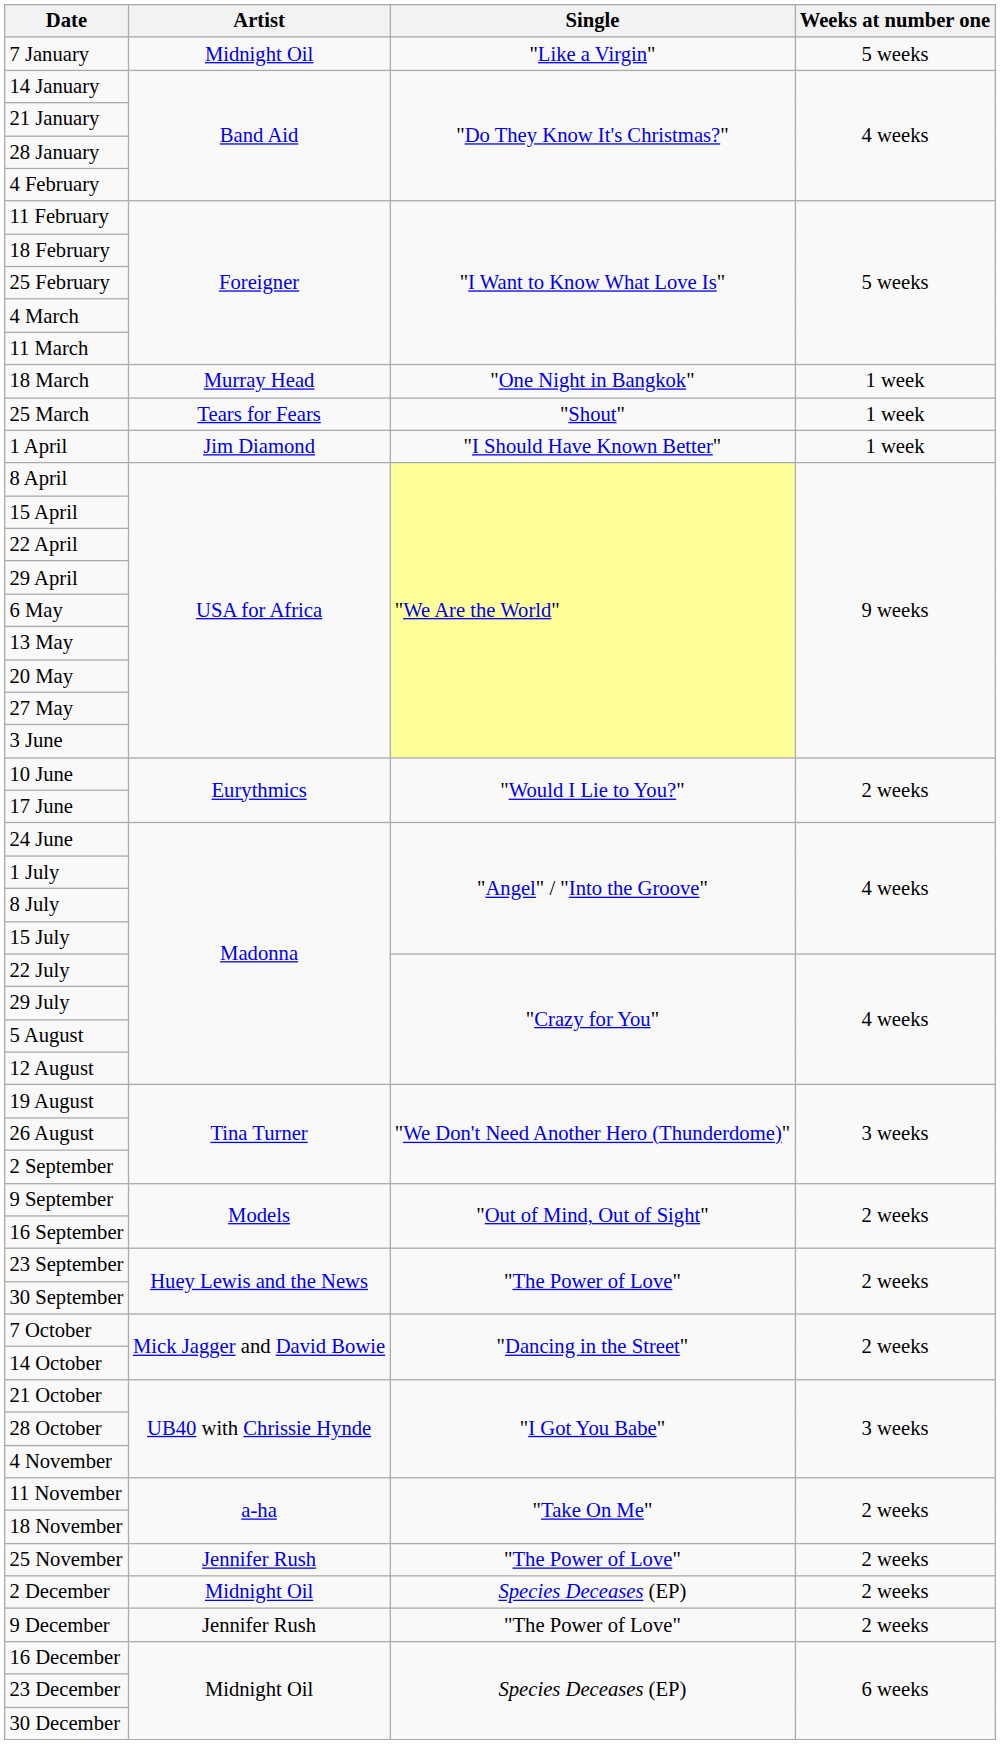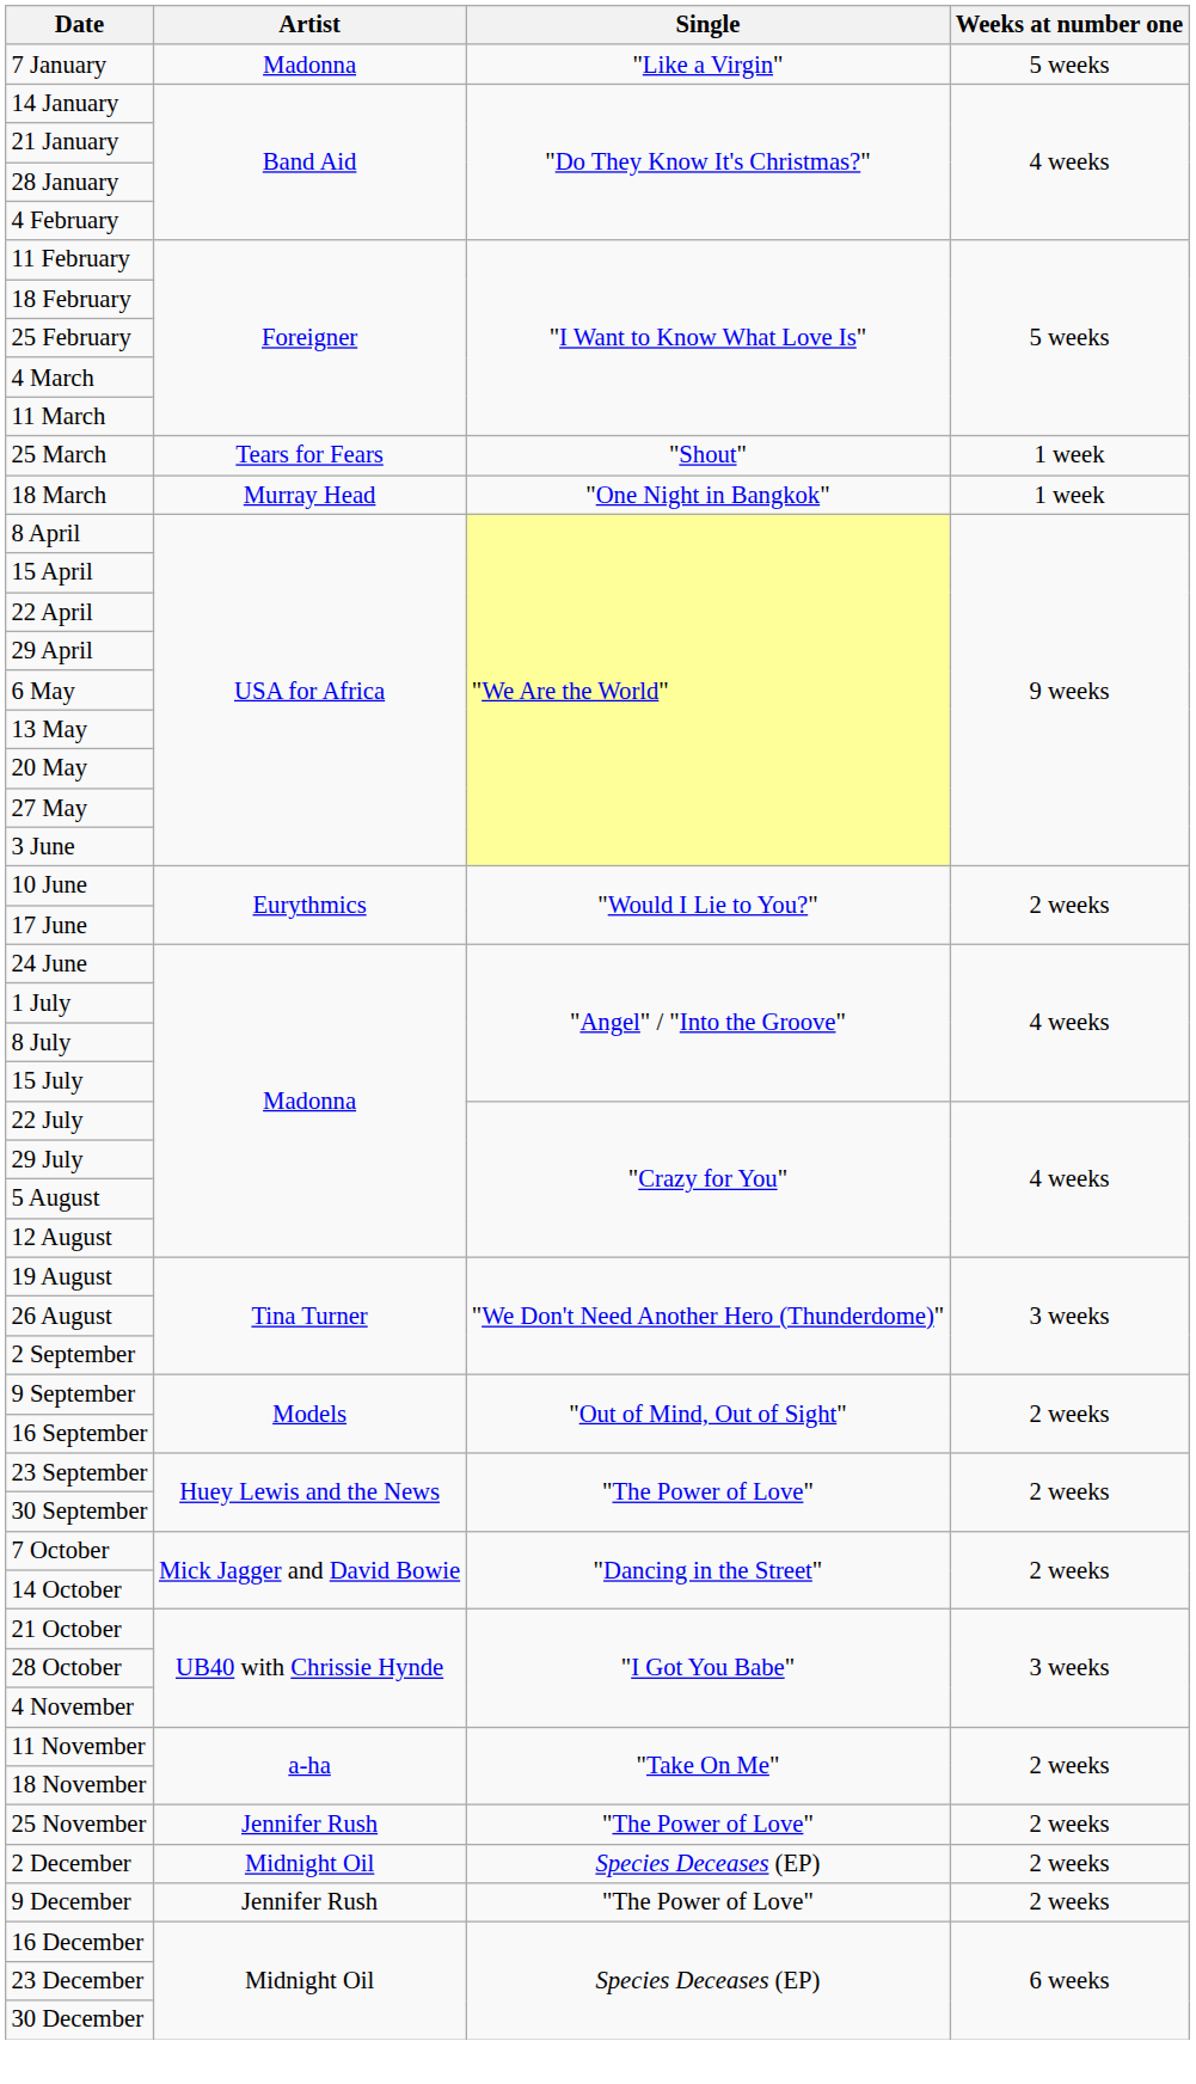 <table class="wikitable">
 <tr>
 <th>Date</th>
 <th>Artist</th>
 <th>Single</th>
 <th>Weeks at number one</th>
 </tr>
 <tr>
 <td>7 January</td>
-<td align="center"><a href='#'>Midnight Oil</a></td>
+<td align="center"><a href='#'>Madonna</a></td>
 <td align="center">"<a href='#'>Like a Virgin</a>"</td>
 <td align="center">5 weeks</td>
 </tr>
 <tr>
 <td>14 January</td>
 <td rowspan="4" align="center"><a href='#'>Band Aid</a></td>
 <td rowspan="4" align="center">"<a href='#'>Do They Know It's Christmas?</a>"</td>
 <td rowspan="4" align="center">4 weeks</td>
 </tr>
 <tr>
 <td>21 January</td>
 </tr>
 <tr>
 <td>28 January</td>
 </tr>
 <tr>
 <td>4 February</td>
 </tr>
 <tr>
 <td>11 February</td>
 <td rowspan="5" align="center"><a href='#'>Foreigner</a></td>
 <td rowspan="5" align="center">"<a href='#'>I Want to Know What Love Is</a>"</td>
 <td rowspan="5" align="center">5 weeks</td>
 </tr>
 <tr>
 <td>18 February</td>
 </tr>
 <tr>
 <td>25 February</td>
 </tr>
 <tr>
 <td>4 March</td>
 </tr>
 <tr>
 <td>11 March</td>
 </tr>
 <tr>
-<td>18 March</td>
-<td align="center"><a href='#'>Murray Head</a></td>
-<td align="center">"<a href='#'>One Night in Bangkok</a>"</td>
-<td align="center">1 week</td>
-</tr>
-<tr>
 <td>25 March</td>
 <td align="center"><a href='#'>Tears for Fears</a></td>
 <td align="center">"<a href='#'>Shout</a>"</td>
 <td align="center">1 week</td>
 </tr>
 <tr>
-<td>1 April</td>
-<td align="center"><a href='#'>Jim Diamond</a></td>
-<td align="center">"<a href='#'>I Should Have Known Better</a>"</td>
+<td>18 March</td>
+<td align="center"><a href='#'>Murray Head</a></td>
+<td align="center">"<a href='#'>One Night in Bangkok</a>"</td>
 <td align="center">1 week</td>
 </tr>
 <tr>
 <td>8 April</td>
 <td rowspan="9" align="center"><a href='#'>USA for Africa</a></td>
 <td bgcolor=#FFFF99 align="left" rowspan="9" align="center">"<a href='#'>We Are the World</a>"</td>
 <td rowspan="9" align="center">9 weeks</td>
 </tr>
 <tr>
 <td>15 April</td>
 </tr>
 <tr>
 <td>22 April</td>
 </tr>
 <tr>
 <td>29 April</td>
 </tr>
 <tr>
 <td>6 May</td>
 </tr>
 <tr>
 <td>13 May</td>
 </tr>
 <tr>
 <td>20 May</td>
 </tr>
 <tr>
 <td>27 May</td>
 </tr>
 <tr>
 <td>3 June</td>
 </tr>
 <tr>
 <td>10 June</td>
 <td rowspan="2" align="center"><a href='#'>Eurythmics</a></td>
 <td rowspan="2" align="center">"<a href='#'>Would I Lie to You?</a>"</td>
 <td rowspan="2" align="center">2 weeks</td>
 </tr>
 <tr>
 <td>17 June</td>
 </tr>
 <tr>
 <td>24 June</td>
 <td rowspan="8" align="center"><a href='#'>Madonna</a></td>
 <td rowspan="4" align="center">"<a href='#'>Angel</a>" / "<a href='#'>Into the Groove</a>"</td>
 <td rowspan="4" align="center">4 weeks</td>
 </tr>
 <tr>
 <td>1 July</td>
 </tr>
 <tr>
 <td>8 July</td>
 </tr>
 <tr>
 <td>15 July</td>
 </tr>
 <tr>
 <td>22 July</td>
 <td rowspan="4" align="center">"<a href='#'>Crazy for You</a>"</td>
 <td rowspan="4" align="center">4 weeks</td>
 </tr>
 <tr>
 <td>29 July</td>
 </tr>
 <tr>
 <td>5 August</td>
 </tr>
 <tr>
 <td>12 August</td>
 </tr>
 <tr>
 <td>19 August</td>
 <td rowspan="3" align="center"><a href='#'>Tina Turner</a></td>
 <td rowspan="3" align="center">"<a href='#'>We Don't Need Another Hero (Thunderdome)</a>"</td>
 <td rowspan="3" align="center">3 weeks</td>
 </tr>
 <tr>
 <td>26 August</td>
 </tr>
 <tr>
 <td>2 September</td>
 </tr>
 <tr>
 <td>9 September</td>
 <td rowspan="2" align="center"><a href='#'>Models</a></td>
 <td rowspan="2" align="center">"<a href='#'>Out of Mind, Out of Sight</a>"</td>
 <td rowspan="2" align="center">2 weeks</td>
 </tr>
 <tr>
 <td>16 September</td>
 </tr>
 <tr>
 <td>23 September</td>
 <td rowspan="2" align="center"><a href='#'>Huey Lewis and the News</a></td>
 <td rowspan="2" align="center">"<a href='#'>The Power of Love</a>"</td>
 <td rowspan="2" align="center">2 weeks</td>
 </tr>
 <tr>
 <td>30 September</td>
 </tr>
 <tr>
 <td>7 October</td>
 <td rowspan="2" align="center"><a href='#'>Mick Jagger</a> and <a href='#'>David Bowie</a></td>
 <td rowspan="2" align="center">"<a href='#'>Dancing in the Street</a>"</td>
 <td rowspan="2" align="center">2 weeks</td>
 </tr>
 <tr>
 <td>14 October</td>
 </tr>
 <tr>
 <td>21 October</td>
 <td rowspan="3" align="center"><a href='#'>UB40</a> with <a href='#'>Chrissie Hynde</a></td>
 <td rowspan="3" align="center">"<a href='#'>I Got You Babe</a>"</td>
 <td rowspan="3" align="center">3 weeks</td>
 </tr>
 <tr>
 <td>28 October</td>
 </tr>
 <tr>
 <td>4 November</td>
 </tr>
 <tr>
 <td>11 November</td>
 <td rowspan="2" align="center"><a href='#'>a-ha</a></td>
 <td rowspan="2" align="center">"<a href='#'>Take On Me</a>"</td>
 <td rowspan="2" align="center">2 weeks</td>
 </tr>
 <tr>
 <td>18 November</td>
 </tr>
 <tr>
 <td>25 November</td>
 <td align="center"><a href='#'>Jennifer Rush</a></td>
 <td align="center">"<a href='#'>The Power of Love</a>"</td>
 <td align="center">2 weeks</td>
 </tr>
 <tr>
 <td>2 December</td>
 <td align="center"><a href='#'>Midnight Oil</a></td>
 <td align="center"><em><a href='#'>Species Deceases</a></em> (EP)</td>
 <td align="center">2 weeks</td>
 </tr>
 <tr>
 <td>9 December</td>
 <td align="center">Jennifer Rush</td>
 <td align="center">"The Power of Love"</td>
 <td align="center">2 weeks</td>
 </tr>
 <tr>
 <td>16 December</td>
 <td rowspan="3" align="center">Midnight Oil</td>
 <td rowspan="3" align="center"><em>Species Deceases</em> (EP)</td>
 <td rowspan="3" align="center">6 weeks</td>
 </tr>
 <tr>
 <td>23 December</td>
 </tr>
 <tr>
 <td>30 December</td>
 </tr>
 <tr>
 </tr>
 </table>
